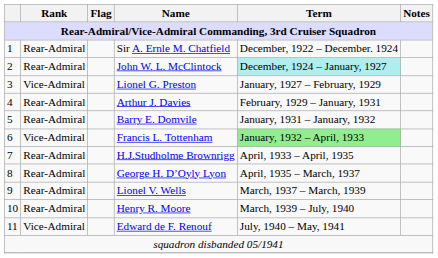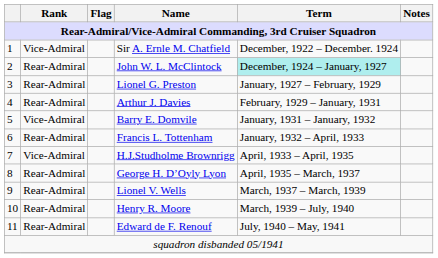 <table class="wikitable">
 <tr>
 <th></th>
 <th>Rank</th>
 <th>Flag</th>
 <th>Name</th>
 <th>Term</th>
 <th>Notes</th>
 </tr>
 <tr>
 <td colspan="6" align="center" style="background:#dcdcfe;"><strong>Rear-Admiral/Vice-Admiral Commanding, 3rd Cruiser Squadron</strong></td>
 </tr>
 <tr>
 <td>1</td>
-<td>Rear-Admiral</td>
+<td>Vice-Admiral</td>
 <td></td>
 <td>Sir <a href='#'>A. Ernle M. Chatfield</a></td>
 <td>December, 1922 – December. 1924</td>
 <td></td>
 </tr>
 <tr>
 <td>2</td>
 <td>Rear-Admiral</td>
 <td></td>
 <td><a href='#'>John W. L. McClintock</a></td>
 <td style="background: paleturquoise;">December, 1924 – January, 1927</td>
 <td></td>
 </tr>
 <tr>
 <td>3</td>
-<td>Vice-Admiral</td>
+<td>Rear-Admiral</td>
 <td></td>
 <td><a href='#'>Lionel G. Preston</a></td>
 <td>January, 1927 – February, 1929</td>
 <td></td>
 </tr>
 <tr>
 <td>4</td>
 <td>Rear-Admiral</td>
 <td></td>
 <td><a href='#'>Arthur J. Davies</a></td>
 <td>February, 1929 – January, 1931</td>
 <td></td>
 </tr>
 <tr>
 <td>5</td>
-<td>Rear-Admiral</td>
+<td>Vice-Admiral</td>
 <td></td>
 <td><a href='#'>Barry E. Domvile</a></td>
 <td>January, 1931 – January, 1932</td>
 <td></td>
 </tr>
 <tr>
 <td>6</td>
-<td>Vice-Admiral</td>
+<td>Rear-Admiral</td>
 <td></td>
 <td><a href='#'>Francis L. Tottenham</a></td>
-<td style="background: lightgreen;">January, 1932 – April, 1933</td>
+<td>January, 1932 – April, 1933</td>
 <td></td>
 </tr>
 <tr>
 <td>7</td>
-<td>Rear-Admiral</td>
+<td>Vice-Admiral</td>
 <td></td>
 <td><a href='#'>H.J.Studholme Brownrigg</a></td>
 <td>April, 1933 – April, 1935</td>
 <td></td>
 </tr>
 <tr>
 <td>8</td>
 <td>Rear-Admiral</td>
 <td></td>
 <td><a href='#'>George H. D’Oyly Lyon</a></td>
 <td>April, 1935 – March, 1937</td>
 <td></td>
 </tr>
 <tr>
 <td>9</td>
 <td>Rear-Admiral</td>
 <td></td>
 <td><a href='#'>Lionel V. Wells</a></td>
 <td>March, 1937 – March, 1939</td>
 <td></td>
 </tr>
 <tr>
 <td>10</td>
 <td>Rear-Admiral</td>
 <td></td>
 <td><a href='#'>Henry R. Moore</a></td>
 <td>March, 1939 – July, 1940</td>
 <td></td>
 </tr>
 <tr>
 <td>11</td>
-<td>Vice-Admiral</td>
+<td>Rear-Admiral</td>
 <td></td>
 <td><a href='#'>Edward de F. Renouf</a></td>
 <td>July, 1940 – May, 1941</td>
 <td></td>
 </tr>
 <tr style=background-color:#F8F8F8>
 <td colspan=6 align=center><em>squadron disbanded 05/1941</em></td>
 </tr>
 <tr>
 </tr>
 </table>
